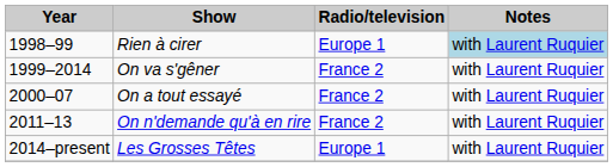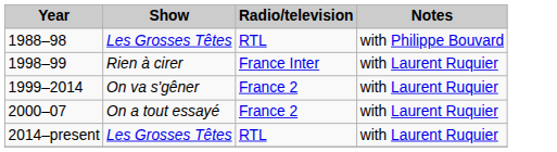 <table class="wikitable">
 <tr>
 <th style="background: #CCCCCC;">Year</th>
 <th style="background: #CCCCCC;">Show</th>
 <th style="background: #CCCCCC;">Radio/television</th>
 <th style="background: #CCCCCC;">Notes</th>
 </tr>
 <tr>
+<td>1988–98</td>
+<td><em><a href='#'>Les Grosses Têtes</a></em></td>
+<td><a href='#'>RTL</a></td>
+<td>with <a href='#'>Philippe Bouvard</a></td>
+</tr>
+<tr>
 <td>1998–99</td>
 <td><em>Rien à cirer</em></td>
-<td><a href='#'>Europe 1</a></td>
-<td style="background: lightblue;">with <a href='#'>Laurent Ruquier</a></td>
+<td><a href='#'>France Inter</a></td>
+<td>with <a href='#'>Laurent Ruquier</a></td>
 </tr>
 <tr>
 <td>1999–2014</td>
 <td><em>On va s'gêner</em></td>
 <td><a href='#'>France 2</a></td>
 <td>with <a href='#'>Laurent Ruquier</a></td>
 </tr>
 <tr>
 <td>2000–07</td>
 <td><em>On a tout essayé</em></td>
 <td><a href='#'>France 2</a></td>
 <td>with <a href='#'>Laurent Ruquier</a></td>
 </tr>
 <tr>
-<td>2011–13</td>
-<td><em><a href='#'>On n'demande qu'à en rire</a></em></td>
-<td><a href='#'>France 2</a></td>
-<td>with <a href='#'>Laurent Ruquier</a></td>
-</tr>
-<tr>
 <td>2014–present</td>
 <td><em><a href='#'>Les Grosses Têtes</a></em></td>
-<td><a href='#'>Europe 1</a></td>
+<td><a href='#'>RTL</a></td>
 <td>with <a href='#'>Laurent Ruquier</a></td>
 </tr>
 <tr>
 </tr>
 </table>
